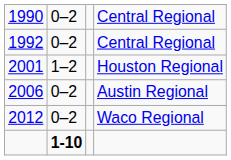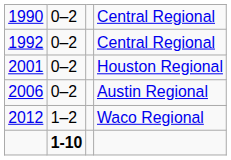 <table class="wikitable">
 <tr>
 <td><a href='#'>1990</a></td>
 <td>0–2</td>
 <td></td>
 <td><a href='#'>Central Regional</a></td>
 </tr>
 <tr>
 <td><a href='#'>1992</a></td>
 <td>0–2</td>
 <td></td>
 <td><a href='#'>Central Regional</a></td>
 </tr>
 <tr>
 <td><a href='#'>2001</a></td>
-<td>1–2</td>
+<td>0–2</td>
 <td></td>
 <td><a href='#'>Houston Regional</a></td>
 </tr>
 <tr>
 <td><a href='#'>2006</a></td>
 <td>0–2</td>
 <td></td>
 <td><a href='#'>Austin Regional</a></td>
 </tr>
 <tr>
 <td><a href='#'>2012</a></td>
-<td>0–2</td>
+<td>1–2</td>
 <td></td>
 <td><a href='#'>Waco Regional</a></td>
 </tr>
 <tr>
 <td></td>
 <td><strong>1-10</strong></td>
 <td><strong></strong></td>
 <td></td>
 </tr>
 </table>
